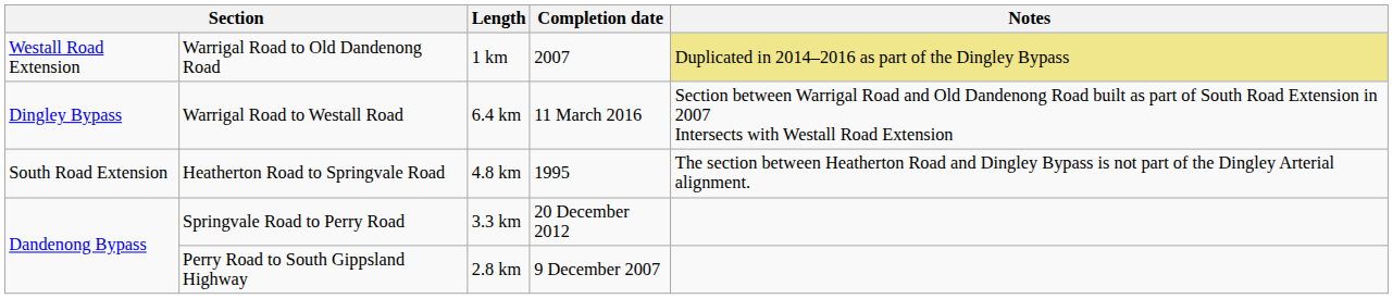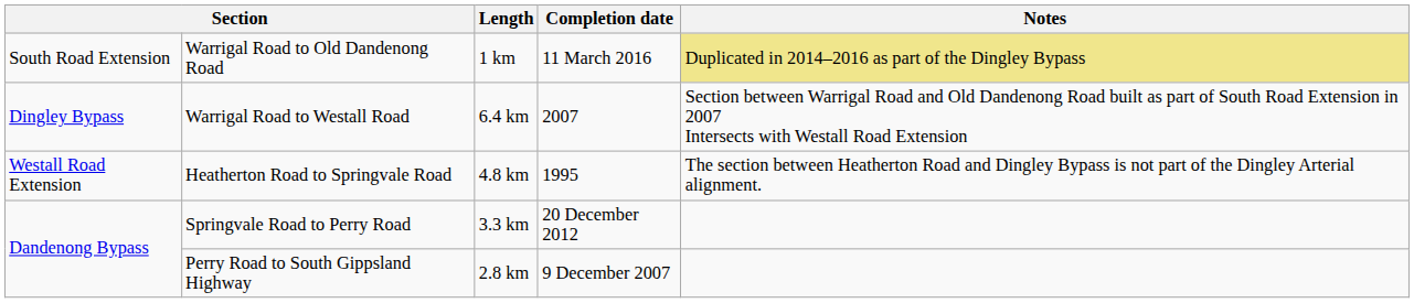 <table class="wikitable sortable">
 <tr>
 <th colspan=2>Section</th>
 <th>Length</th>
 <th>Completion date</th>
 <th>Notes</th>
 </tr>
 <tr>
-<td><a href='#'>Westall Road</a> Extension</td>
+<td>South Road Extension</td>
 <td>Warrigal Road to Old Dandenong Road</td>
 <td>1 km</td>
-<td>2007</td>
+<td>11 March 2016</td>
 <td style="background: khaki;">Duplicated in 2014–2016 as part of the Dingley Bypass</td>
 </tr>
 <tr>
 <td><a href='#'>Dingley Bypass</a></td>
 <td>Warrigal Road to Westall Road</td>
 <td>6.4 km</td>
-<td>11 March 2016</td>
+<td>2007</td>
 <td>Section between Warrigal Road and Old Dandenong Road built as part of South Road Extension in 2007<br>Intersects with Westall Road Extension</td>
 </tr>
 <tr>
-<td>South Road Extension</td>
+<td><a href='#'>Westall Road</a> Extension</td>
 <td>Heatherton Road to Springvale Road</td>
 <td>4.8 km</td>
 <td>1995</td>
 <td>The section between Heatherton Road and Dingley Bypass is not part of the Dingley Arterial alignment.</td>
 </tr>
 <tr>
 <td rowspan=2><a href='#'>Dandenong Bypass</a></td>
 <td>Springvale Road to Perry Road</td>
 <td>3.3 km</td>
 <td>20 December 2012</td>
 <td></td>
 </tr>
 <tr>
 <td>Perry Road to South Gippsland Highway</td>
 <td>2.8 km</td>
 <td>9 December 2007</td>
 <td></td>
 </tr>
 </table>
